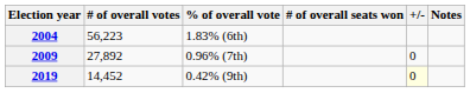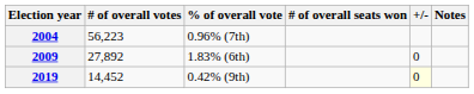 <table class=wikitable>
 <tr>
 <th>Election year</th>
 <th># of overall votes</th>
 <th>% of overall vote</th>
 <th># of overall seats won</th>
 <th>+/-</th>
 <th>Notes</th>
 </tr>
 <tr>
 <th><a href='#'>2004</a></th>
 <td>56,223</td>
-<td>1.83% (6th)</td>
+<td>0.96% (7th)</td>
 <td></td>
 <td></td>
 <td></td>
 </tr>
 <tr>
 <th><a href='#'>2009</a></th>
 <td>27,892</td>
-<td>0.96% (7th)</td>
+<td>1.83% (6th)</td>
 <td></td>
 <td> 0</td>
 <td></td>
 </tr>
 <tr>
 <th><a href='#'>2019</a></th>
 <td>14,452</td>
 <td>0.42% (9th)</td>
 <td></td>
 <td style="background: lightyellow;"> 0</td>
 <td></td>
 </tr>
 </table>
